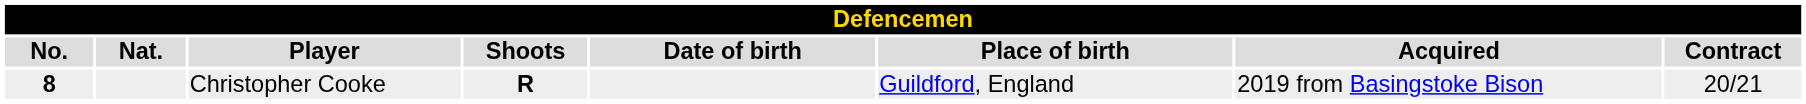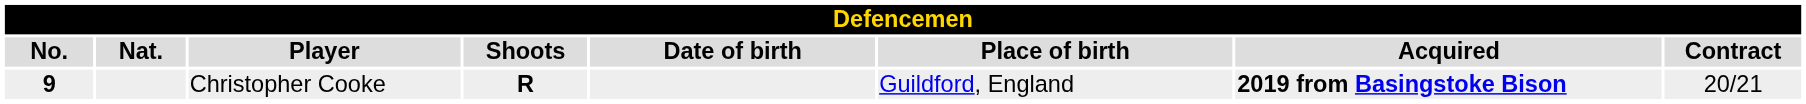 <table class="toccolours"  style="width:97%; clear:both; margin:1.5em auto; text-align:center;">
 <tr>
 <th colspan="11" style="background:black; color:gold;">Defencemen</th>
 </tr>
 <tr style="background:#ddd;">
 <th width=5%>No.</th>
 <th width=5%>Nat.</th>
 <th !width=22%>Player</th>
 <th width=7%>Shoots</th>
 <th width=16%>Date of birth</th>
 <th width=20%>Place of birth</th>
 <th width=24%>Acquired</th>
 <td><strong>Contract</strong></td>
 </tr>
 <tr style="background:#eee;">
-<td><strong>8</strong></td>
+<td><strong>9</strong></td>
 <td></td>
 <td align="left">Christopher Cooke</td>
 <td><strong>R</strong></td>
 <td align="left"></td>
 <td align="left"><a href='#'>Guildford</a>, England</td>
-<td align="left">2019 from <a href='#'>Basingstoke Bison</a></td>
+<td align="left"><strong>2019 from <a href='#'>Basingstoke Bison</a></strong></td>
 <td>20/21</td>
 </tr>
 <tr>
 </tr>
 </table>
